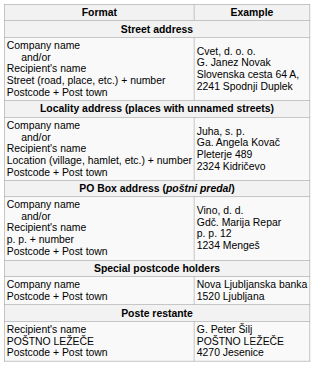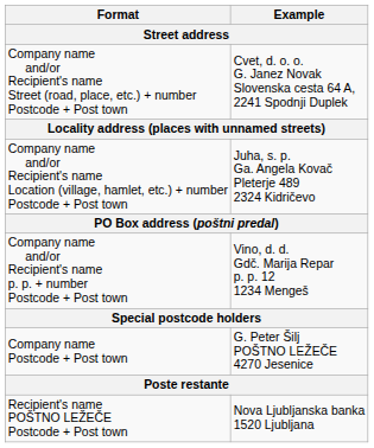 <table class="wikitable">
 <tr>
 <th>Format</th>
 <th>Example</th>
 </tr>
 <tr>
 <th colspan="5">Street address</th>
 </tr>
 <tr>
 <td>Company name<br>     and/or<br>Recipient's name<br>Street (road, place, etc.) + number<br>Postcode + Post town</td>
 <td>Cvet, d. o. o.<br>G. Janez Novak<br>Slovenska cesta 64 A,<br>2241 Spodnji Duplek</td>
 </tr>
 <tr>
 <th colspan="5">Locality address (places with unnamed streets)</th>
 </tr>
 <tr>
 <td>Company name<br>     and/or<br>Recipient's name<br>Location (village, hamlet, etc.) + number<br>Postcode + Post town</td>
 <td>Juha, s. p.<br>Ga. Angela Kovač<br>Pleterje 489<br>2324 Kidričevo</td>
 </tr>
 <tr>
 <th colspan="5">PO Box address (<em>poštni predal</em>)</th>
 </tr>
 <tr>
 <td>Company name<br>     and/or<br>Recipient's name<br>p. p. + number<br>Postcode + Post town</td>
 <td>Vino, d. d.<br>Gdč. Marija Repar<br>p. p. 12<br>1234 Mengeš</td>
 </tr>
 <tr>
 <th colspan="5">Special postcode holders</th>
 </tr>
 <tr>
 <td>Company name<br>Postcode + Post town</td>
-<td>Nova Ljubljanska banka<br>1520 Ljubljana</td>
+<td>G. Peter Šilj<br>POŠTNO LEŽEČE<br>4270 Jesenice</td>
 </tr>
 <tr>
 <th colspan="5">Poste restante</th>
 </tr>
 <tr>
 <td>Recipient's name<br>POŠTNO LEŽEČE<br>Postcode + Post town</td>
-<td>G. Peter Šilj<br>POŠTNO LEŽEČE<br>4270 Jesenice</td>
+<td>Nova Ljubljanska banka<br>1520 Ljubljana</td>
 </tr>
 </table>
